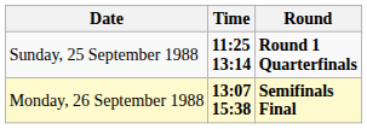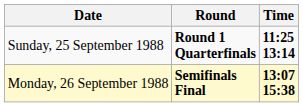 <table class="wikitable">
 <tr>
 <th>Date</th>
+<th>Round</th>
 <th>Time</th>
-<th>Round</th>
 </tr>
 <tr>
 <td>Sunday, 25 September 1988</td>
+<td><strong>Round 1</strong><br><strong>Quarterfinals</strong></td>
 <td><strong>11:25</strong><br><strong>13:14</strong></td>
-<td><strong>Round 1</strong><br><strong>Quarterfinals</strong></td>
 </tr>
 <tr style=background:lemonchiffon>
 <td>Monday, 26 September 1988</td>
+<td><strong>Semifinals</strong><br><strong>Final</strong></td>
 <td><strong>13:07</strong><br><strong>15:38</strong></td>
-<td><strong>Semifinals</strong><br><strong>Final</strong></td>
 </tr>
 </table>
